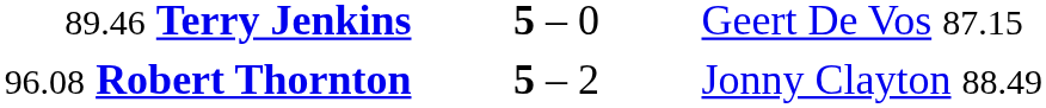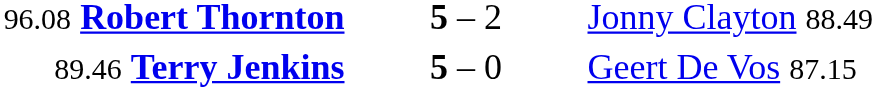 <table style="text-align:center">
 <tr>
 <th width=223></th>
 <th width=100></th>
 <th width=223></th>
 </tr>
 <tr>
+<td align=right><small><span>96.08</span></small> <strong><a href='#'>Robert Thornton</a></strong> </td>
+<td><strong>5</strong> – 2</td>
+<td align=left> <a href='#'>Jonny Clayton</a> <small><span>88.49</span></small></td>
+</tr>
+<tr>
 <td align=right><small><span>89.46</span></small> <strong><a href='#'>Terry Jenkins</a></strong> </td>
 <td><strong>5</strong> – 0</td>
 <td align=left> <a href='#'>Geert De Vos</a> <small><span>87.15</span></small></td>
 </tr>
-<tr>
-<td align=right><small><span>96.08</span></small> <strong><a href='#'>Robert Thornton</a></strong> </td>
-<td><strong>5</strong> – 2</td>
-<td align=left> <a href='#'>Jonny Clayton</a> <small><span>88.49</span></small></td>
-</tr>
 </table>
